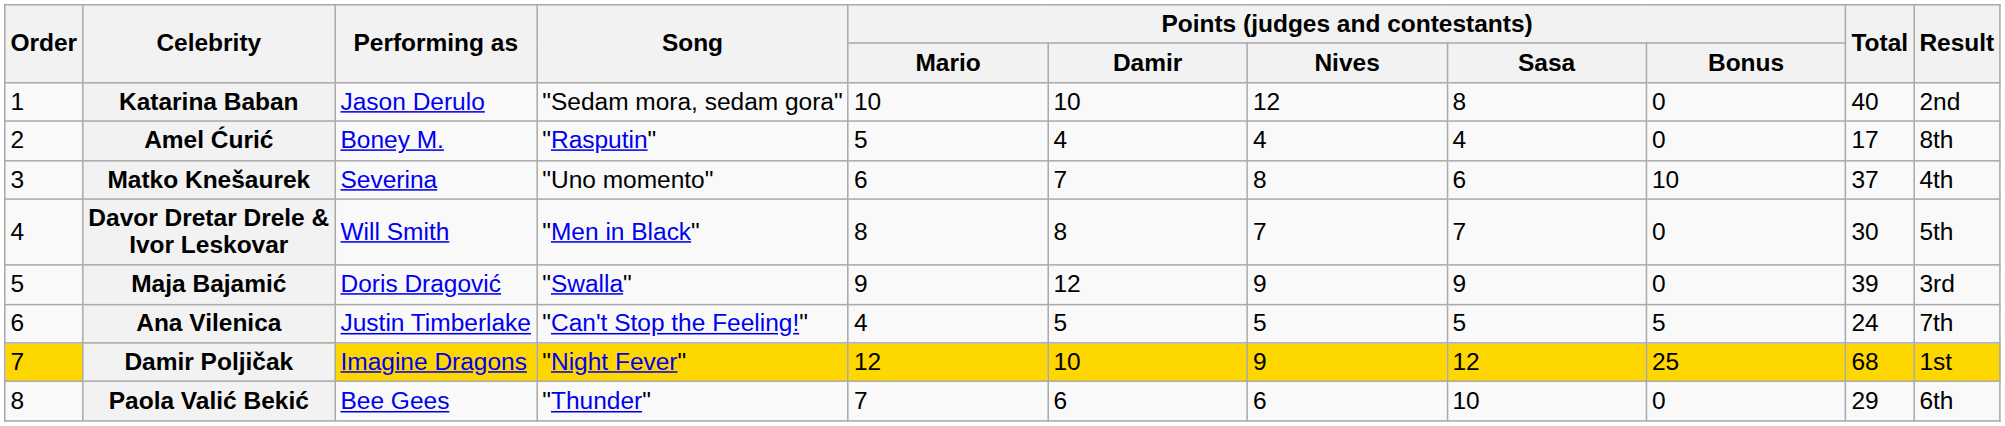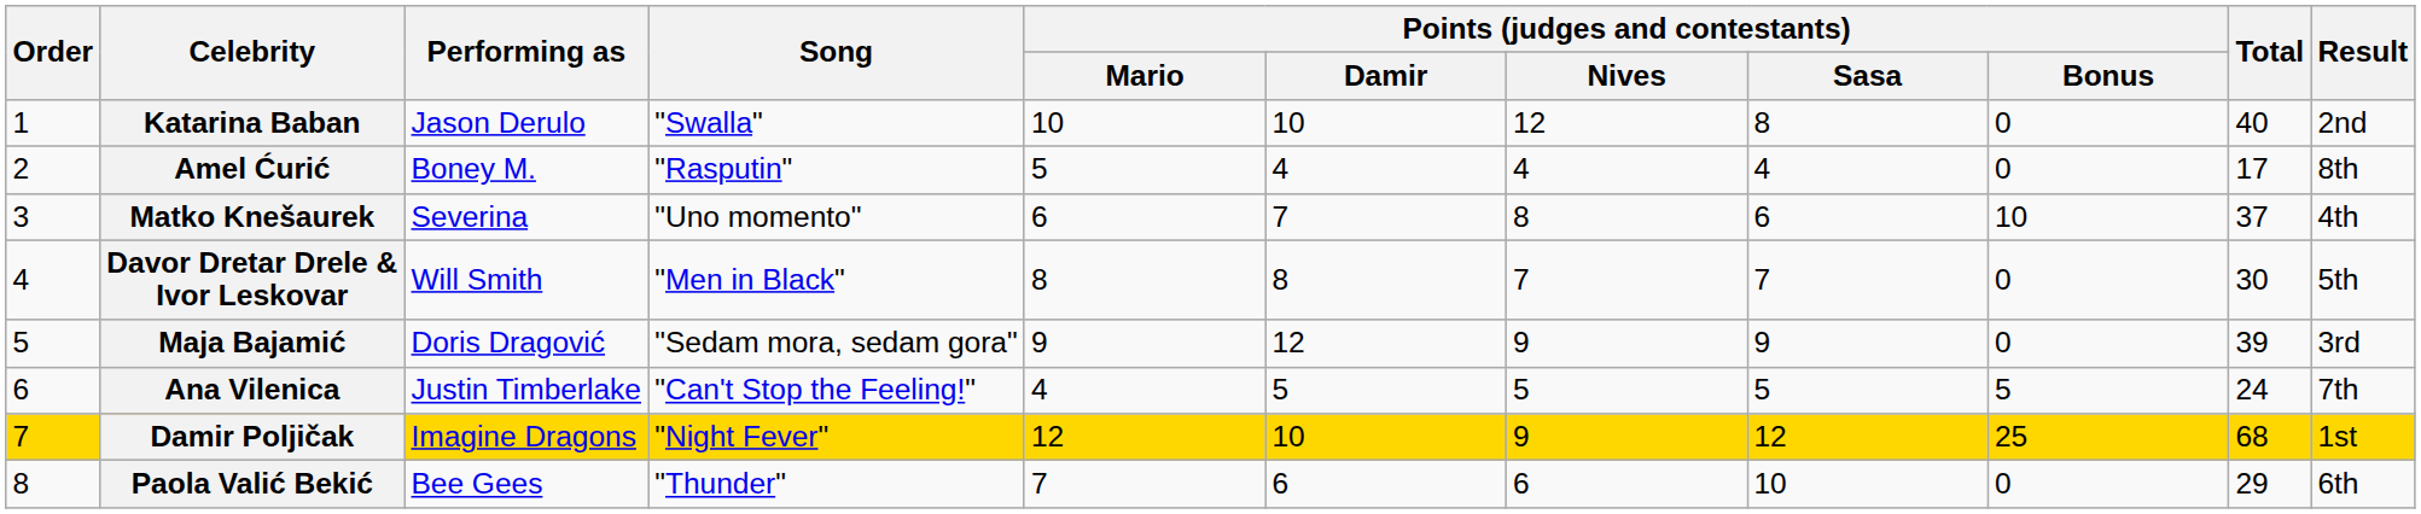 <table class=wikitable>
 <tr>
 <th rowspan="2">Order</th>
 <th rowspan="2">Celebrity</th>
 <th rowspan="2">Performing as</th>
 <th rowspan="2">Song</th>
 <th colspan="5" style="width:50%;">Points (judges and contestants)</th>
 <th rowspan="2">Total</th>
 <th rowspan="2">Result</th>
 </tr>
 <tr>
 <th style="width:10%;">Mario</th>
 <th style="width:10%;">Damir</th>
 <th style="width:10%;">Nives</th>
 <th style="width:10%;">Sasa</th>
 <th style="width:10%;">Bonus</th>
 </tr>
 <tr>
 <td>1</td>
 <th scope="row">Katarina Baban</th>
 <td><a href='#'>Jason Derulo</a></td>
-<td>"Sedam mora, sedam gora"</td>
+<td>"<a href='#'>Swalla</a>"</td>
 <td>10</td>
 <td>10</td>
 <td>12</td>
 <td>8</td>
 <td>0</td>
 <td>40</td>
 <td>2nd</td>
 </tr>
 <tr>
 <td>2</td>
 <th scope="row">Amel Ćurić</th>
 <td><a href='#'>Boney M.</a></td>
 <td>"<a href='#'>Rasputin</a>"</td>
 <td>5</td>
 <td>4</td>
 <td>4</td>
 <td>4</td>
 <td>0</td>
 <td>17</td>
 <td>8th</td>
 </tr>
 <tr>
 <td>3</td>
 <th scope="row">Matko Knešaurek</th>
 <td><a href='#'>Severina</a></td>
 <td>"Uno momento"</td>
 <td>6</td>
 <td>7</td>
 <td>8</td>
 <td>6</td>
 <td>10</td>
 <td>37</td>
 <td>4th</td>
 </tr>
 <tr>
 <td>4</td>
 <th scope="row">Davor Dretar Drele &<br>Ivor Leskovar</th>
 <td><a href='#'>Will Smith</a></td>
 <td>"<a href='#'>Men in Black</a>"</td>
 <td>8</td>
 <td>8</td>
 <td>7</td>
 <td>7</td>
 <td>0</td>
 <td>30</td>
 <td>5th</td>
 </tr>
 <tr>
 <td>5</td>
 <th scope="row">Maja Bajamić</th>
 <td><a href='#'>Doris Dragović</a></td>
-<td>"<a href='#'>Swalla</a>"</td>
+<td>"Sedam mora, sedam gora"</td>
 <td>9</td>
 <td>12</td>
 <td>9</td>
 <td>9</td>
 <td>0</td>
 <td>39</td>
 <td>3rd</td>
 </tr>
 <tr>
 <td>6</td>
 <th scope="row">Ana Vilenica</th>
 <td><a href='#'>Justin Timberlake</a></td>
 <td>"<a href='#'>Can't Stop the Feeling!</a>"</td>
 <td>4</td>
 <td>5</td>
 <td>5</td>
 <td>5</td>
 <td>5</td>
 <td>24</td>
 <td>7th</td>
 </tr>
 <tr style="background:gold;">
 <td>7</td>
 <th scope="row">Damir Poljičak</th>
 <td><a href='#'>Imagine Dragons</a></td>
 <td>"<a href='#'>Night Fever</a>"</td>
 <td>12</td>
 <td>10</td>
 <td>9</td>
 <td>12</td>
 <td>25</td>
 <td>68</td>
 <td>1st</td>
 </tr>
 <tr>
 <td>8</td>
 <th scope="row">Paola Valić Bekić</th>
 <td><a href='#'>Bee Gees</a></td>
 <td>"<a href='#'>Thunder</a>"</td>
 <td>7</td>
 <td>6</td>
 <td>6</td>
 <td>10</td>
 <td>0</td>
 <td>29</td>
 <td>6th</td>
 </tr>
 </table>
